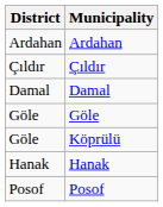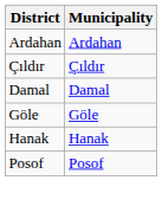 <table class="sortable wikitable">
 <tr>
 <th>District</th>
 <th>Municipality</th>
 </tr>
 <tr>
 <td>Ardahan</td>
 <td><a href='#'>Ardahan</a></td>
 </tr>
 <tr>
 <td>Çıldır</td>
 <td><a href='#'>Çıldır</a></td>
 </tr>
 <tr>
 <td>Damal</td>
 <td><a href='#'>Damal</a></td>
 </tr>
 <tr>
 <td>Göle</td>
 <td><a href='#'>Göle</a></td>
 </tr>
 <tr>
-<td>Göle</td>
-<td><a href='#'>Köprülü</a></td>
-</tr>
-<tr>
 <td>Hanak</td>
 <td><a href='#'>Hanak</a></td>
 </tr>
 <tr>
 <td>Posof</td>
 <td><a href='#'>Posof</a></td>
 </tr>
 </table>
